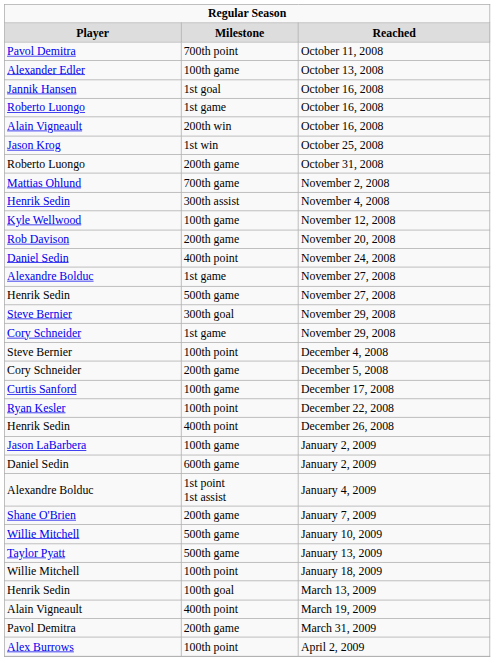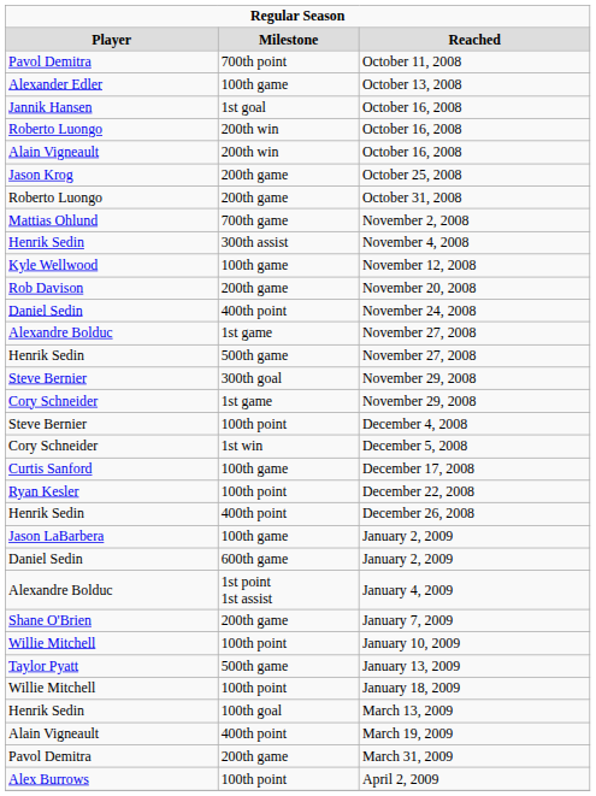 <table class="wikitable" width="52%">
 <tr>
 <td colspan="10" align="center"><strong>Regular Season</strong></td>
 </tr>
 <tr align="center"  bgcolor="#dddddd">
 <td><strong>Player</strong></td>
 <td><strong>Milestone</strong></td>
 <td><strong>Reached</strong></td>
 </tr>
 <tr>
 <td><a href='#'>Pavol Demitra</a></td>
 <td>700th point</td>
 <td>October 11, 2008</td>
 </tr>
 <tr>
 <td><a href='#'>Alexander Edler</a></td>
 <td>100th game</td>
 <td>October 13, 2008</td>
 </tr>
 <tr>
 <td><a href='#'>Jannik Hansen</a></td>
 <td>1st goal</td>
 <td>October 16, 2008</td>
 </tr>
 <tr>
 <td><a href='#'>Roberto Luongo</a></td>
-<td>1st game</td>
+<td>200th win</td>
 <td>October 16, 2008</td>
 </tr>
 <tr>
 <td><a href='#'>Alain Vigneault</a></td>
 <td>200th win</td>
 <td>October 16, 2008</td>
 </tr>
 <tr>
 <td><a href='#'>Jason Krog</a></td>
-<td>1st win</td>
+<td>200th game</td>
 <td>October 25, 2008</td>
 </tr>
 <tr>
 <td>Roberto Luongo</td>
 <td>200th game</td>
 <td>October 31, 2008</td>
 </tr>
 <tr>
 <td><a href='#'>Mattias Ohlund</a></td>
 <td>700th game</td>
 <td>November 2, 2008</td>
 </tr>
 <tr>
 <td><a href='#'>Henrik Sedin</a></td>
 <td>300th assist</td>
 <td>November 4, 2008</td>
 </tr>
 <tr>
 <td><a href='#'>Kyle Wellwood</a></td>
 <td>100th game</td>
 <td>November 12, 2008</td>
 </tr>
 <tr>
 <td><a href='#'>Rob Davison</a></td>
 <td>200th game</td>
 <td>November 20, 2008</td>
 </tr>
 <tr>
 <td><a href='#'>Daniel Sedin</a></td>
 <td>400th point</td>
 <td>November 24, 2008</td>
 </tr>
 <tr>
 <td><a href='#'>Alexandre Bolduc</a></td>
 <td>1st game</td>
 <td>November 27, 2008</td>
 </tr>
 <tr>
 <td>Henrik Sedin</td>
 <td>500th game</td>
 <td>November 27, 2008</td>
 </tr>
 <tr>
 <td><a href='#'>Steve Bernier</a></td>
 <td>300th goal</td>
 <td>November 29, 2008</td>
 </tr>
 <tr>
 <td><a href='#'>Cory Schneider</a></td>
 <td>1st game</td>
 <td>November 29, 2008</td>
 </tr>
 <tr>
 <td>Steve Bernier</td>
 <td>100th point</td>
 <td>December 4, 2008</td>
 </tr>
 <tr>
 <td>Cory Schneider</td>
-<td>200th game</td>
+<td>1st win</td>
 <td>December 5, 2008</td>
 </tr>
 <tr>
 <td><a href='#'>Curtis Sanford</a></td>
 <td>100th game</td>
 <td>December 17, 2008</td>
 </tr>
 <tr>
 <td><a href='#'>Ryan Kesler</a></td>
 <td>100th point</td>
 <td>December 22, 2008</td>
 </tr>
 <tr>
 <td>Henrik Sedin</td>
 <td>400th point</td>
 <td>December 26, 2008</td>
 </tr>
 <tr>
 <td><a href='#'>Jason LaBarbera</a></td>
 <td>100th game</td>
 <td>January 2, 2009</td>
 </tr>
 <tr>
 <td>Daniel Sedin</td>
 <td>600th game</td>
 <td>January 2, 2009</td>
 </tr>
 <tr>
 <td>Alexandre Bolduc</td>
 <td>1st point<br>1st assist</td>
 <td>January 4, 2009</td>
 </tr>
 <tr>
 <td><a href='#'>Shane O'Brien</a></td>
 <td>200th game</td>
 <td>January 7, 2009</td>
 </tr>
 <tr>
 <td><a href='#'>Willie Mitchell</a></td>
-<td>500th game</td>
+<td>100th point</td>
 <td>January 10, 2009</td>
 </tr>
 <tr>
 <td><a href='#'>Taylor Pyatt</a></td>
 <td>500th game</td>
 <td>January 13, 2009</td>
 </tr>
 <tr>
 <td>Willie Mitchell</td>
 <td>100th point</td>
 <td>January 18, 2009</td>
 </tr>
 <tr>
 <td>Henrik Sedin</td>
 <td>100th goal</td>
 <td>March 13, 2009</td>
 </tr>
 <tr>
 <td>Alain Vigneault</td>
 <td>400th point</td>
 <td>March 19, 2009</td>
 </tr>
 <tr>
 <td>Pavol Demitra</td>
 <td>200th game</td>
 <td>March 31, 2009</td>
 </tr>
 <tr>
 <td><a href='#'>Alex Burrows</a></td>
 <td>100th point</td>
 <td>April 2, 2009</td>
 </tr>
 <tr>
 </tr>
 </table>
